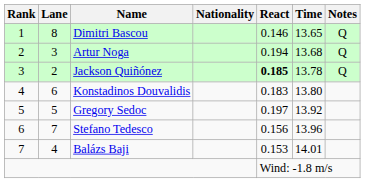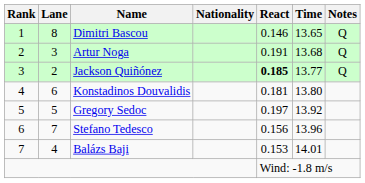 <table class="wikitable sortable" style="text-align:center">
 <tr>
 <th>Rank</th>
 <th>Lane</th>
 <th>Name</th>
 <th>Nationality</th>
 <th>React</th>
 <th>Time</th>
 <th>Notes</th>
 </tr>
 <tr bgcolor=CCFFCC>
 <td>1</td>
 <td>8</td>
 <td align="left"><a href='#'>Dimitri Bascou</a></td>
 <td align=left></td>
 <td>0.146</td>
 <td>13.65</td>
 <td>Q</td>
 </tr>
 <tr bgcolor=CCFFCC>
 <td>2</td>
 <td>3</td>
 <td align="left"><a href='#'>Artur Noga</a></td>
 <td align=left></td>
-<td>0.194</td>
+<td>0.191</td>
 <td>13.68</td>
 <td>Q</td>
 </tr>
 <tr bgcolor=CCFFCC>
 <td>3</td>
 <td>2</td>
 <td align="left"><a href='#'>Jackson Quiñónez</a></td>
 <td align=left></td>
 <td><strong>0.185</strong></td>
-<td>13.78</td>
+<td>13.77</td>
 <td>Q</td>
 </tr>
 <tr>
 <td>4</td>
 <td>6</td>
 <td align="left"><a href='#'>Konstadinos Douvalidis</a></td>
 <td align=left></td>
-<td>0.183</td>
+<td>0.181</td>
 <td>13.80</td>
 <td></td>
 </tr>
 <tr>
 <td>5</td>
 <td>5</td>
 <td align="left"><a href='#'>Gregory Sedoc</a></td>
 <td align=left></td>
 <td>0.197</td>
 <td>13.92</td>
 <td></td>
 </tr>
 <tr>
 <td>6</td>
 <td>7</td>
 <td align="left"><a href='#'>Stefano Tedesco</a></td>
 <td align=left></td>
 <td>0.156</td>
 <td>13.96</td>
 <td></td>
 </tr>
 <tr>
 <td>7</td>
 <td>4</td>
 <td align="left"><a href='#'>Balázs Baji</a></td>
 <td align=left></td>
 <td>0.153</td>
 <td>14.01</td>
 <td></td>
 </tr>
 <tr>
 <td colspan=4></td>
 <td colspan=3 align=left>Wind: -1.8 m/s</td>
 </tr>
 </table>
